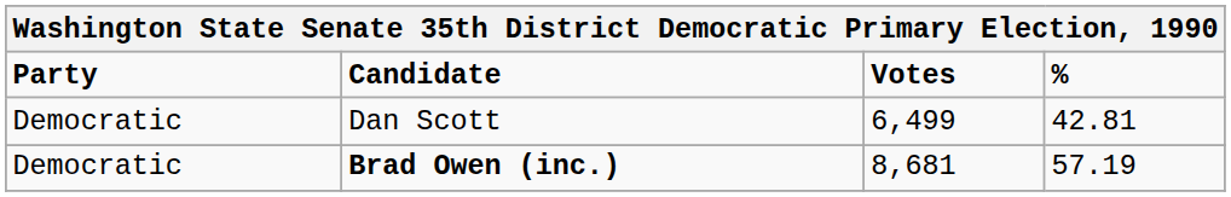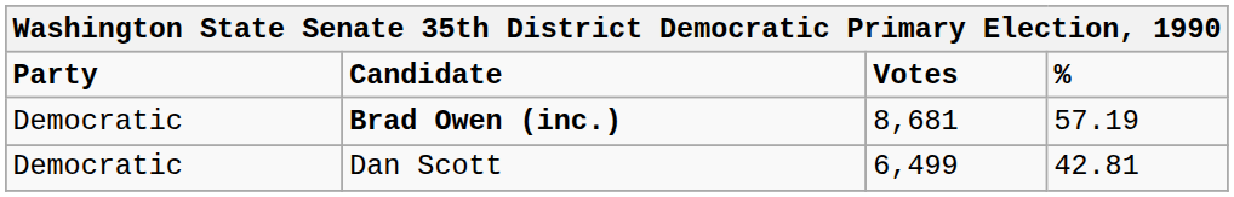 <table class="wikitable">
 <tr>
 <th colspan="4">Washington State Senate 35th District Democratic Primary Election, 1990</th>
 </tr>
 <tr>
 <td><strong>Party</strong></td>
 <td><strong>Candidate</strong></td>
 <td><strong>Votes</strong></td>
 <td><strong>%</strong></td>
 </tr>
 <tr>
 <td>Democratic</td>
+<td><strong>Brad Owen (inc.)</strong></td>
+<td>8,681</td>
+<td>57.19</td>
+</tr>
+<tr>
+<td>Democratic</td>
 <td>Dan Scott</td>
 <td>6,499</td>
 <td>42.81</td>
 </tr>
-<tr>
-<td>Democratic</td>
-<td><strong>Brad Owen (inc.)</strong></td>
-<td>8,681</td>
-<td>57.19</td>
-</tr>
 </table>
